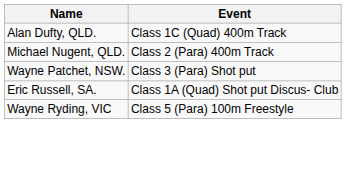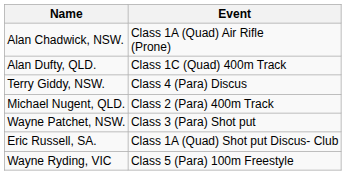 <table class="wikitable">
 <tr>
 <th>Name</th>
 <th>Event</th>
 </tr>
 <tr>
+<td>Alan Chadwick, NSW.</td>
+<td>Class 1A (Quad) Air Rifle<br>(Prone)</td>
+</tr>
+<tr>
 <td>Alan Dufty, QLD.</td>
 <td>Class 1C (Quad) 400m Track</td>
+</tr>
+<tr>
+<td>Terry Giddy, NSW.</td>
+<td>Class 4 (Para) Discus</td>
 </tr>
 <tr>
 <td>Michael Nugent, QLD.</td>
 <td>Class 2 (Para) 400m Track</td>
 </tr>
 <tr>
 <td>Wayne Patchet, NSW.</td>
 <td>Class 3 (Para) Shot put</td>
 </tr>
 <tr>
 <td>Eric Russell, SA.</td>
 <td>Class 1A (Quad) Shot put Discus- Club</td>
 </tr>
 <tr>
 <td>Wayne Ryding, VIC</td>
 <td>Class 5 (Para) 100m Freestyle</td>
 </tr>
 </table>
